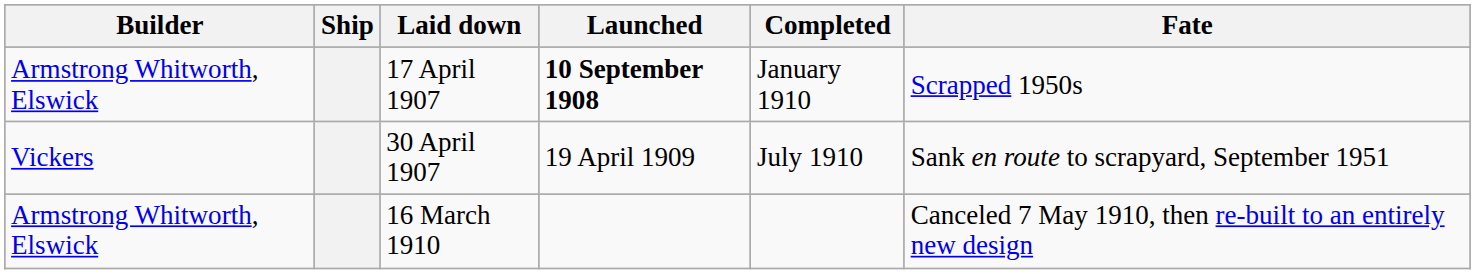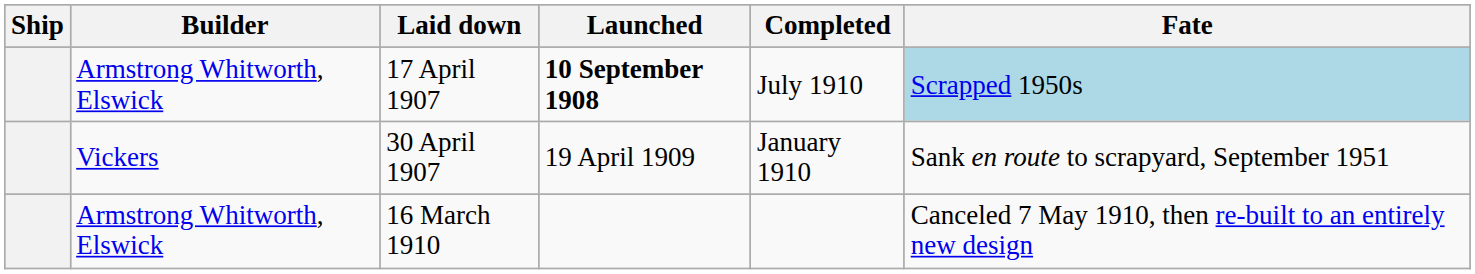 <table class="wikitable plainrowheaders">
 <tr>
+<th scope="col">Ship</th>
 <th scope="col">Builder</th>
-<th scope="col">Ship</th>
 <th scope="col">Laid down</th>
 <th scope="col">Launched</th>
 <th scope="col">Completed</th>
 <th scope="col">Fate</th>
 </tr>
 <tr>
+<th scope="row"></th>
 <td><a href='#'>Armstrong Whitworth</a>, <a href='#'>Elswick</a></td>
-<th scope="row"></th>
 <td>17 April 1907</td>
 <td><strong>10 September 1908</strong></td>
-<td>January 1910</td>
-<td><a href='#'>Scrapped</a> 1950s</td>
+<td>July 1910</td>
+<td style="background: lightblue;"><a href='#'>Scrapped</a> 1950s</td>
 </tr>
 <tr>
+<th scope="row"></th>
 <td><a href='#'>Vickers</a></td>
-<th scope="row"></th>
 <td>30 April 1907</td>
 <td>19 April 1909</td>
-<td>July 1910</td>
+<td>January 1910</td>
 <td>Sank <em>en route</em> to scrapyard, September 1951</td>
 </tr>
 <tr>
+<th scope="row"></th>
 <td><a href='#'>Armstrong Whitworth</a>, <a href='#'>Elswick</a></td>
-<th scope="row"></th>
 <td>16 March 1910</td>
 <td></td>
 <td></td>
 <td>Canceled 7 May 1910, then <a href='#'>re-built to an entirely new design</a></td>
 </tr>
 </table>
